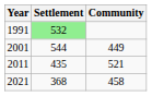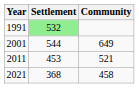 <table class="wikitable" style="text-align:center">
 <tr>
 <th>Year</th>
 <th>Settlement</th>
 <th>Community</th>
 </tr>
 <tr>
 <td>1991</td>
 <td style="background: lightgreen;">532</td>
 <td></td>
 </tr>
 <tr>
 <td>2001</td>
 <td>544</td>
-<td>449</td>
+<td>649</td>
 </tr>
 <tr>
 <td>2011</td>
-<td>435</td>
+<td>453</td>
 <td>521</td>
 </tr>
 <tr>
 <td>2021</td>
 <td>368</td>
 <td>458</td>
 </tr>
 </table>
